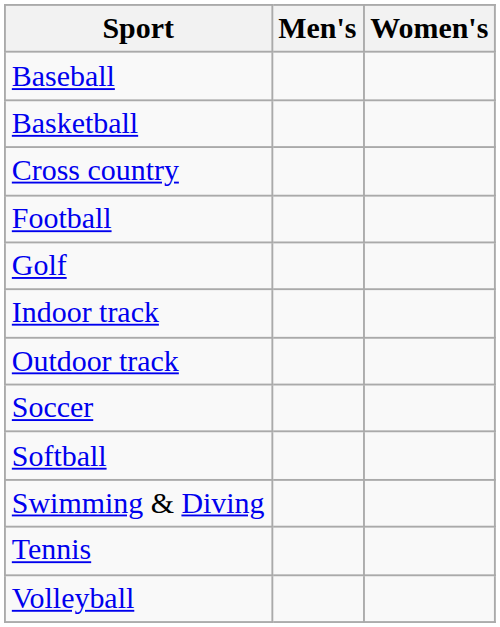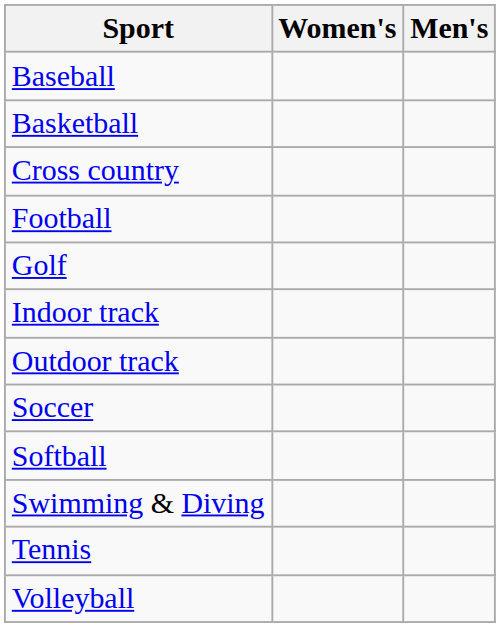 <table class="wikitable" style=>
 <tr>
 <th>Sport</th>
+<th>Women's</th>
 <th>Men's</th>
-<th>Women's</th>
 </tr>
 <tr>
 <td><a href='#'>Baseball</a></td>
 <td></td>
 <td></td>
 </tr>
 <tr>
 <td><a href='#'>Basketball</a></td>
 <td></td>
 <td></td>
 </tr>
 <tr>
 <td><a href='#'>Cross country</a></td>
 <td></td>
 <td></td>
 </tr>
 <tr>
 <td><a href='#'>Football</a></td>
 <td></td>
 <td></td>
 </tr>
 <tr>
 <td><a href='#'>Golf</a></td>
 <td></td>
 <td></td>
 </tr>
 <tr>
 <td><a href='#'>Indoor track</a></td>
 <td></td>
 <td></td>
 </tr>
 <tr>
 <td><a href='#'>Outdoor track</a></td>
 <td></td>
 <td></td>
 </tr>
 <tr>
 <td><a href='#'>Soccer</a></td>
 <td></td>
 <td></td>
 </tr>
 <tr>
 <td><a href='#'>Softball</a></td>
 <td></td>
 <td></td>
 </tr>
 <tr>
 <td><a href='#'>Swimming</a> & <a href='#'>Diving</a></td>
 <td></td>
 <td></td>
 </tr>
 <tr>
 <td><a href='#'>Tennis</a></td>
 <td></td>
 <td></td>
 </tr>
 <tr>
 <td><a href='#'>Volleyball</a></td>
 <td></td>
 <td></td>
 </tr>
 </table>
